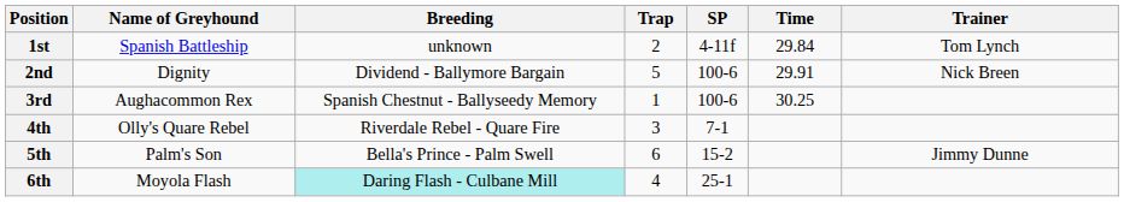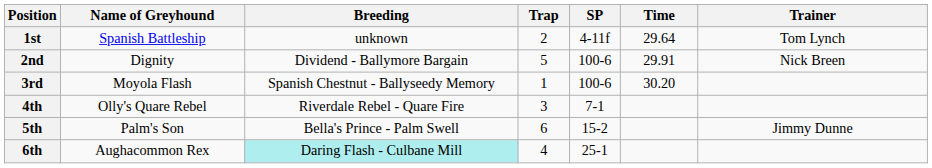 <table class="wikitable" style="text-align:center">
 <tr>
 <th width=50>Position</th>
 <th width=200>Name of Greyhound</th>
 <th width=300>Breeding</th>
 <th width=50>Trap</th>
 <th width=50>SP</th>
 <th width=80>Time</th>
 <th width=250>Trainer</th>
 </tr>
 <tr>
 <th>1st</th>
 <td><a href='#'>Spanish Battleship</a></td>
 <td>unknown</td>
 <td>2</td>
 <td>4-11f</td>
-<td>29.84</td>
+<td>29.64</td>
 <td>Tom Lynch</td>
 </tr>
 <tr>
 <th>2nd</th>
 <td>Dignity</td>
 <td>Dividend - Ballymore Bargain</td>
 <td>5</td>
 <td>100-6</td>
 <td>29.91</td>
 <td>Nick Breen</td>
 </tr>
 <tr>
 <th>3rd</th>
-<td>Aughacommon Rex</td>
+<td>Moyola Flash</td>
 <td>Spanish Chestnut - Ballyseedy Memory</td>
 <td>1</td>
 <td>100-6</td>
-<td>30.25</td>
+<td>30.20</td>
 <td></td>
 </tr>
 <tr>
 <th>4th</th>
 <td>Olly's Quare Rebel</td>
 <td>Riverdale Rebel - Quare Fire</td>
 <td>3</td>
 <td>7-1</td>
 <td></td>
 <td></td>
 </tr>
 <tr>
 <th>5th</th>
 <td>Palm's Son</td>
 <td>Bella's Prince - Palm Swell</td>
 <td>6</td>
 <td>15-2</td>
 <td></td>
 <td>Jimmy Dunne</td>
 </tr>
 <tr>
 <th>6th</th>
-<td>Moyola Flash</td>
+<td>Aughacommon Rex</td>
 <td style="background: paleturquoise;">Daring Flash - Culbane Mill</td>
 <td>4</td>
 <td>25-1</td>
 <td></td>
 <td></td>
 </tr>
 </table>
